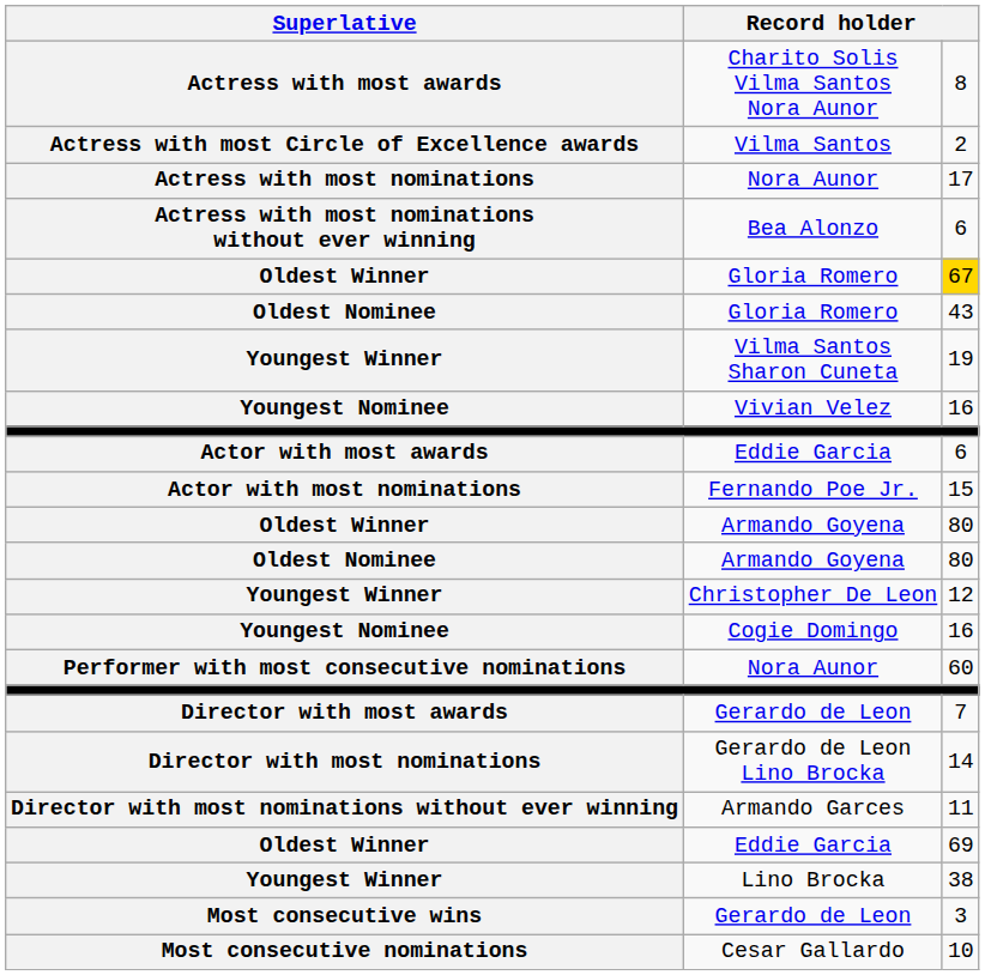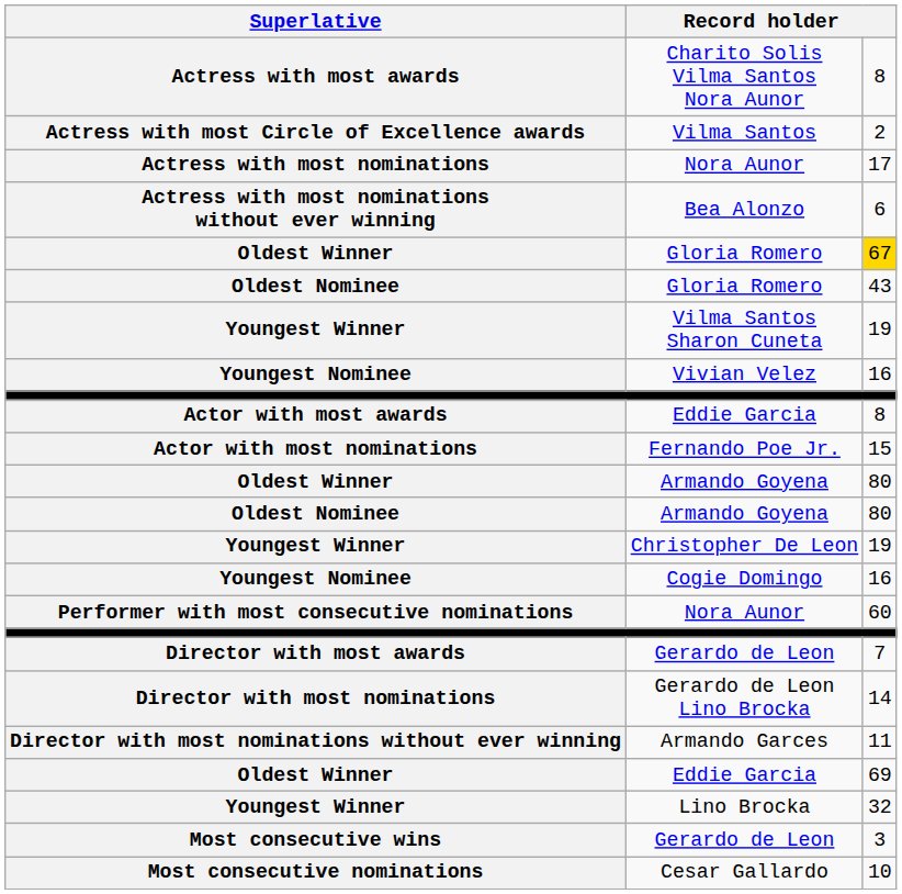 <table class="wikitable plainrowheaders" style="text-align:center;">
 <tr>
 <th scope="col"><a href='#'>Superlative</a></th>
 <th scope="col" colspan="2">Record holder</th>
 </tr>
 <tr>
 <th scope="row">Actress with most awards</th>
 <td><a href='#'>Charito Solis</a><br><a href='#'>Vilma Santos</a><br><a href='#'>Nora Aunor</a></td>
 <td>8</td>
 </tr>
 <tr>
 <th scope="row">Actress with most Circle of Excellence awards</th>
 <td><a href='#'>Vilma Santos</a></td>
 <td>2</td>
 </tr>
 <tr>
 <th scope="row">Actress with most nominations</th>
 <td><a href='#'>Nora Aunor</a></td>
 <td>17</td>
 </tr>
 <tr>
 <th scope="row">Actress with most nominations<br>without ever winning</th>
 <td><a href='#'>Bea Alonzo</a></td>
 <td>6</td>
 </tr>
 <tr>
 <th scope="row">Oldest Winner</th>
 <td><a href='#'>Gloria Romero</a></td>
 <td style="background: gold;">67</td>
 </tr>
 <tr>
 <th scope="row">Oldest Nominee</th>
 <td><a href='#'>Gloria Romero</a></td>
 <td>43</td>
 </tr>
 <tr>
 <th scope="row">Youngest Winner</th>
 <td><a href='#'>Vilma Santos</a><br><a href='#'>Sharon Cuneta</a></td>
 <td>19</td>
 </tr>
 <tr>
 <th scope="row">Youngest Nominee</th>
 <td><a href='#'>Vivian Velez</a></td>
 <td>16</td>
 </tr>
 <tr>
 <th scope="row" colspan="3" style="background-color:black;"></th>
 </tr>
 <tr>
 <th scope="row">Actor with most awards</th>
 <td><a href='#'>Eddie Garcia</a><br></td>
-<td>6</td>
+<td>8</td>
 </tr>
 <tr>
 <th scope="row">Actor with most nominations</th>
 <td><a href='#'>Fernando Poe Jr.</a></td>
 <td>15</td>
 </tr>
 <tr>
 <th scope="row">Oldest Winner</th>
 <td><a href='#'>Armando Goyena</a></td>
 <td>80</td>
 </tr>
 <tr>
 <th scope="row">Oldest Nominee</th>
 <td><a href='#'>Armando Goyena</a></td>
 <td>80</td>
 </tr>
 <tr>
 <th scope="row">Youngest Winner</th>
 <td><a href='#'>Christopher De Leon</a></td>
-<td>12</td>
+<td>19</td>
 </tr>
 <tr>
 <th scope="row">Youngest Nominee</th>
 <td><a href='#'>Cogie Domingo</a></td>
 <td>16</td>
 </tr>
 <tr>
 <th scope="row">Performer with most consecutive nominations</th>
 <td><a href='#'>Nora Aunor</a></td>
 <td>60</td>
 </tr>
 <tr>
 </tr>
 <tr>
 <th scope="row" colspan="3" style="background-color:black;"></th>
 </tr>
 <tr>
 <th scope="row">Director with most awards</th>
 <td><a href='#'>Gerardo de Leon</a></td>
 <td>7</td>
 </tr>
 <tr>
 <th scope="row">Director with most nominations</th>
 <td>Gerardo de Leon<br><a href='#'>Lino Brocka</a></td>
 <td>14</td>
 </tr>
 <tr>
 <th scope="row">Director with most nominations without ever winning</th>
 <td>Armando Garces</td>
 <td>11</td>
 </tr>
 <tr>
 <th scope="row">Oldest Winner</th>
 <td><a href='#'>Eddie Garcia</a></td>
 <td>69</td>
 </tr>
 <tr>
 <th scope="row">Youngest Winner</th>
 <td>Lino Brocka</td>
-<td>38</td>
+<td>32</td>
 </tr>
 <tr>
 <th scope="row">Most consecutive wins</th>
 <td><a href='#'>Gerardo de Leon</a></td>
 <td>3</td>
 </tr>
 <tr>
 <th scope="row">Most consecutive nominations</th>
 <td>Cesar Gallardo</td>
 <td>10</td>
 </tr>
 </table>
